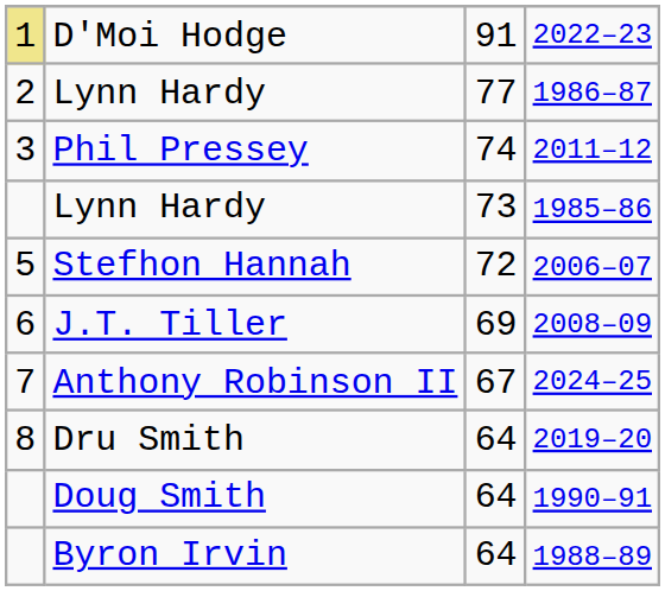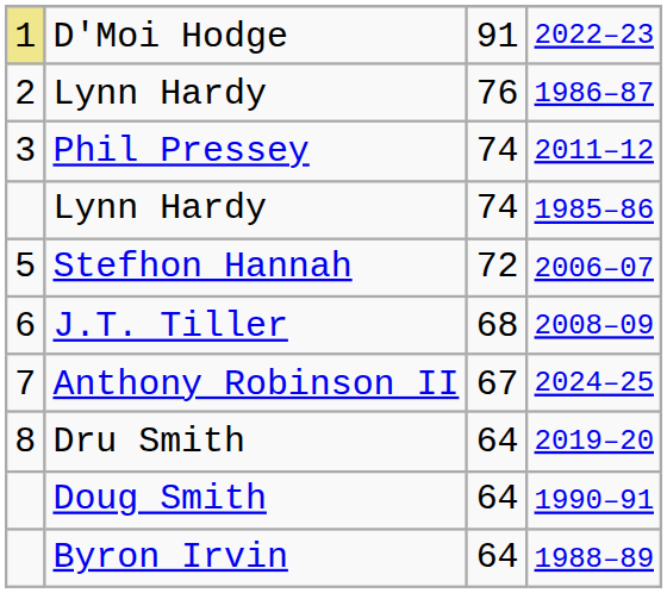 <table class="wikitable">
 <tr>
 </tr>
 <tr>
 <td style="background: khaki;">1</td>
 <td>D'Moi Hodge</td>
 <td>91</td>
 <td style="font-size:80%;"><a href='#'>2022–23</a></td>
 </tr>
 <tr>
 <td>2</td>
 <td>Lynn Hardy</td>
-<td>77</td>
+<td>76</td>
 <td style="font-size:80%;"><a href='#'>1986–87</a></td>
 </tr>
 <tr>
 <td>3</td>
 <td><a href='#'>Phil Pressey</a></td>
 <td>74</td>
 <td style="font-size:80%;"><a href='#'>2011–12</a></td>
 </tr>
 <tr>
 <td></td>
 <td>Lynn Hardy</td>
-<td>73</td>
+<td>74</td>
 <td style="font-size:80%;"><a href='#'>1985–86</a></td>
 </tr>
 <tr>
 <td>5</td>
 <td><a href='#'>Stefhon Hannah</a></td>
 <td>72</td>
 <td style="font-size:80%;"><a href='#'>2006–07</a></td>
 </tr>
 <tr>
 <td>6</td>
 <td><a href='#'>J.T. Tiller</a></td>
-<td>69</td>
+<td>68</td>
 <td style="font-size:80%;"><a href='#'>2008–09</a></td>
 </tr>
 <tr>
 <td>7</td>
 <td><a href='#'>Anthony Robinson II</a></td>
 <td>67</td>
 <td style="font-size:80%;"><a href='#'>2024–25</a></td>
 </tr>
 <tr>
 <td>8</td>
 <td>Dru Smith</td>
 <td>64</td>
 <td style="font-size:80%;"><a href='#'>2019–20</a></td>
 </tr>
 <tr>
 <td></td>
 <td><a href='#'>Doug Smith</a></td>
 <td>64</td>
 <td style="font-size:80%;"><a href='#'>1990–91</a></td>
 </tr>
 <tr>
 <td></td>
 <td><a href='#'>Byron Irvin</a></td>
 <td>64</td>
 <td style="font-size:80%;"><a href='#'>1988–89</a></td>
 </tr>
 </table>
